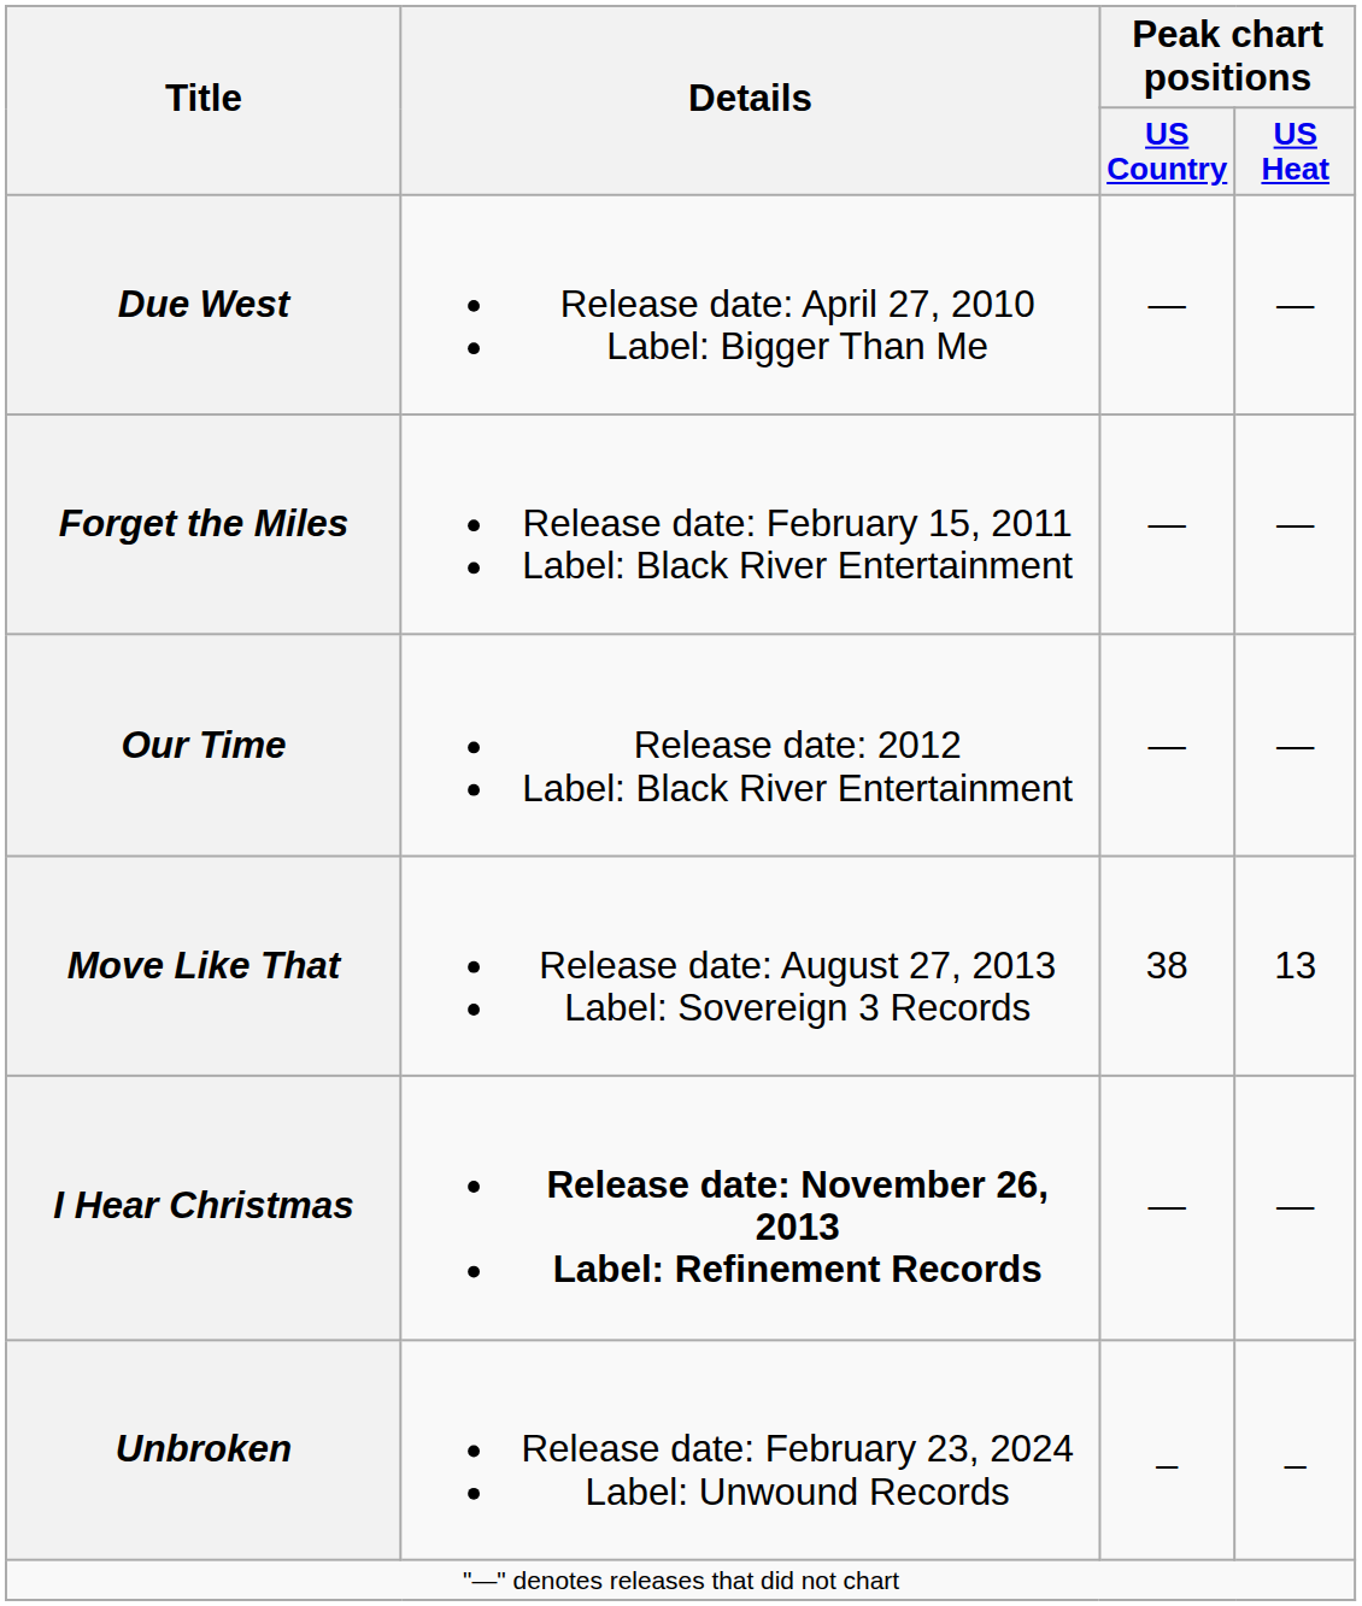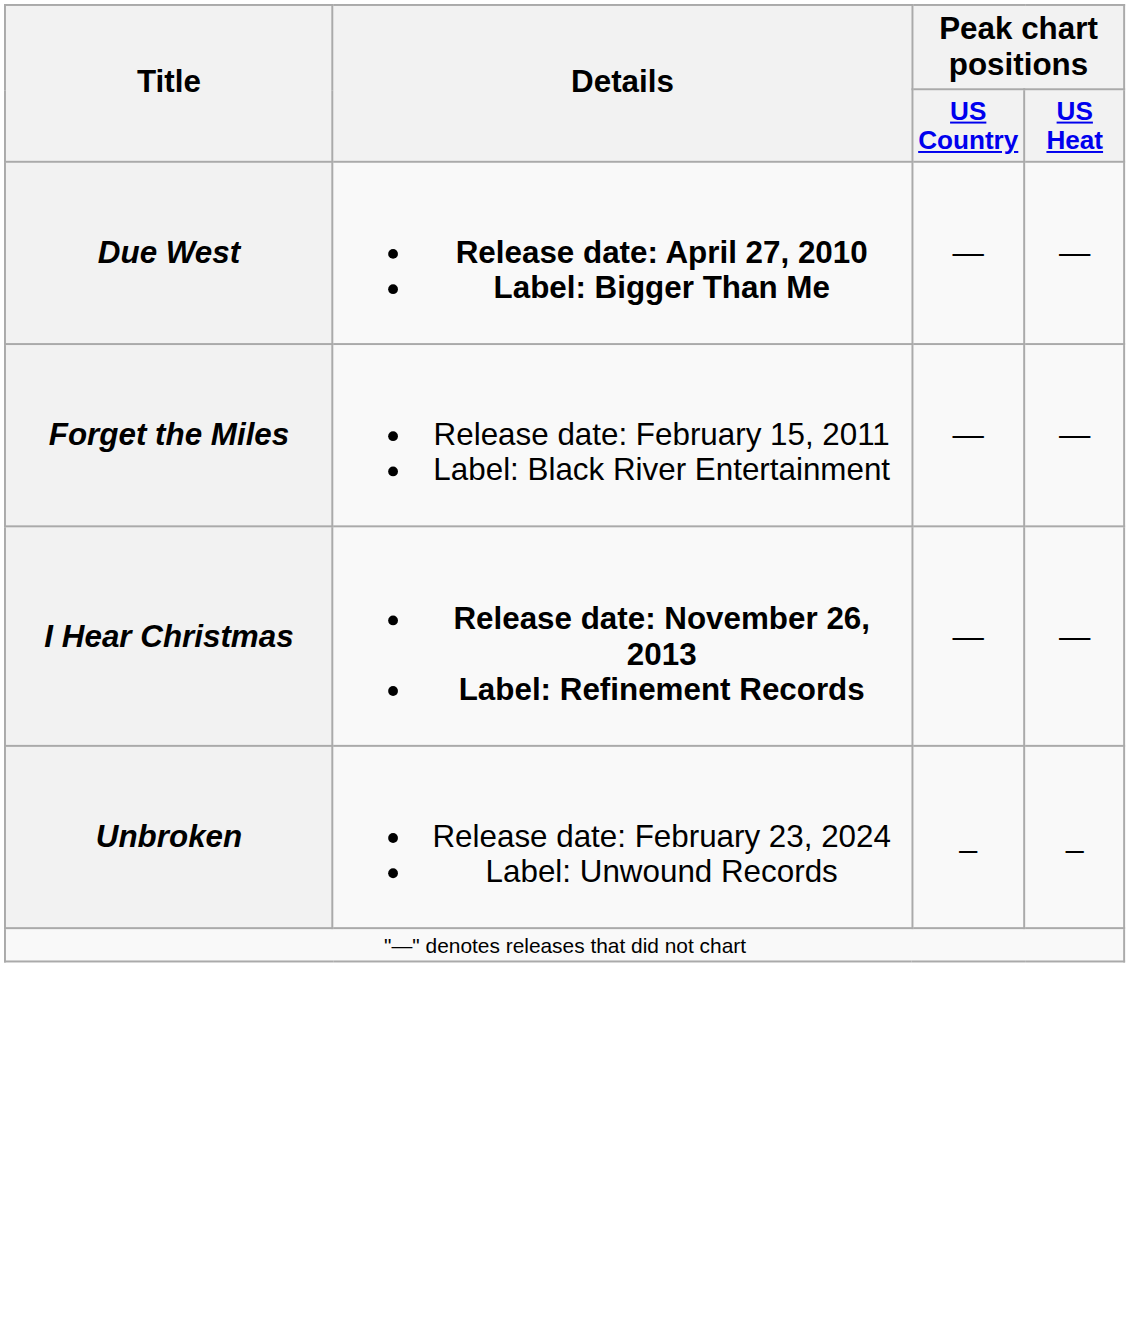 <table class="wikitable plainrowheaders" style="text-align:center;">
 <tr>
 <th rowspan="2" style="width:10em;">Title</th>
 <th rowspan="2" style="width:18em;">Details</th>
 <th colspan="2">Peak chart<br>positions</th>
 </tr>
 <tr style="font-size:smaller;">
 <th style="width:45px;"><a href='#'>US Country</a></th>
 <th style="width:45px;"><a href='#'>US<br>Heat</a></th>
 </tr>
 <tr>
 <th scope="row"><em>Due West</em></th>
-<td><br><ul><li>Release date: April 27, 2010</li><li>Label: Bigger Than Me</li></ul></td>
+<td><strong><br><ul><li>Release date: April 27, 2010</li><li>Label: Bigger Than Me</li></ul></strong></td>
 <td>—</td>
 <td>—</td>
 </tr>
 <tr>
 <th scope="row"><em>Forget the Miles</em></th>
 <td><br><ul><li>Release date: February 15, 2011</li><li>Label: Black River Entertainment</li></ul></td>
 <td>—</td>
 <td>—</td>
-</tr>
-<tr>
-<th scope="row"><em>Our Time</em></th>
-<td><br><ul><li>Release date: 2012</li><li>Label: Black River Entertainment</li></ul></td>
-<td>—</td>
-<td>—</td>
-</tr>
-<tr>
-<th scope="row"><em>Move Like That</em></th>
-<td><br><ul><li>Release date: August 27, 2013</li><li>Label: Sovereign 3 Records</li></ul></td>
-<td>38</td>
-<td>13</td>
 </tr>
 <tr>
 <th scope="row"><em>I Hear Christmas</em></th>
 <td><strong><br><ul><li>Release date: November 26, 2013</li><li>Label: Refinement Records</li></ul></strong></td>
 <td>—</td>
 <td>—</td>
 </tr>
 <tr>
 <th scope="row"><em>Unbroken</em></th>
 <td><br><ul><li>Release date: February 23, 2024</li><li>Label: Unwound Records</li></ul></td>
 <td>_</td>
 <td>_</td>
 </tr>
 <tr>
 <td colspan="4" style="font-size:8pt">"—" denotes releases that did not chart</td>
 </tr>
 </table>
